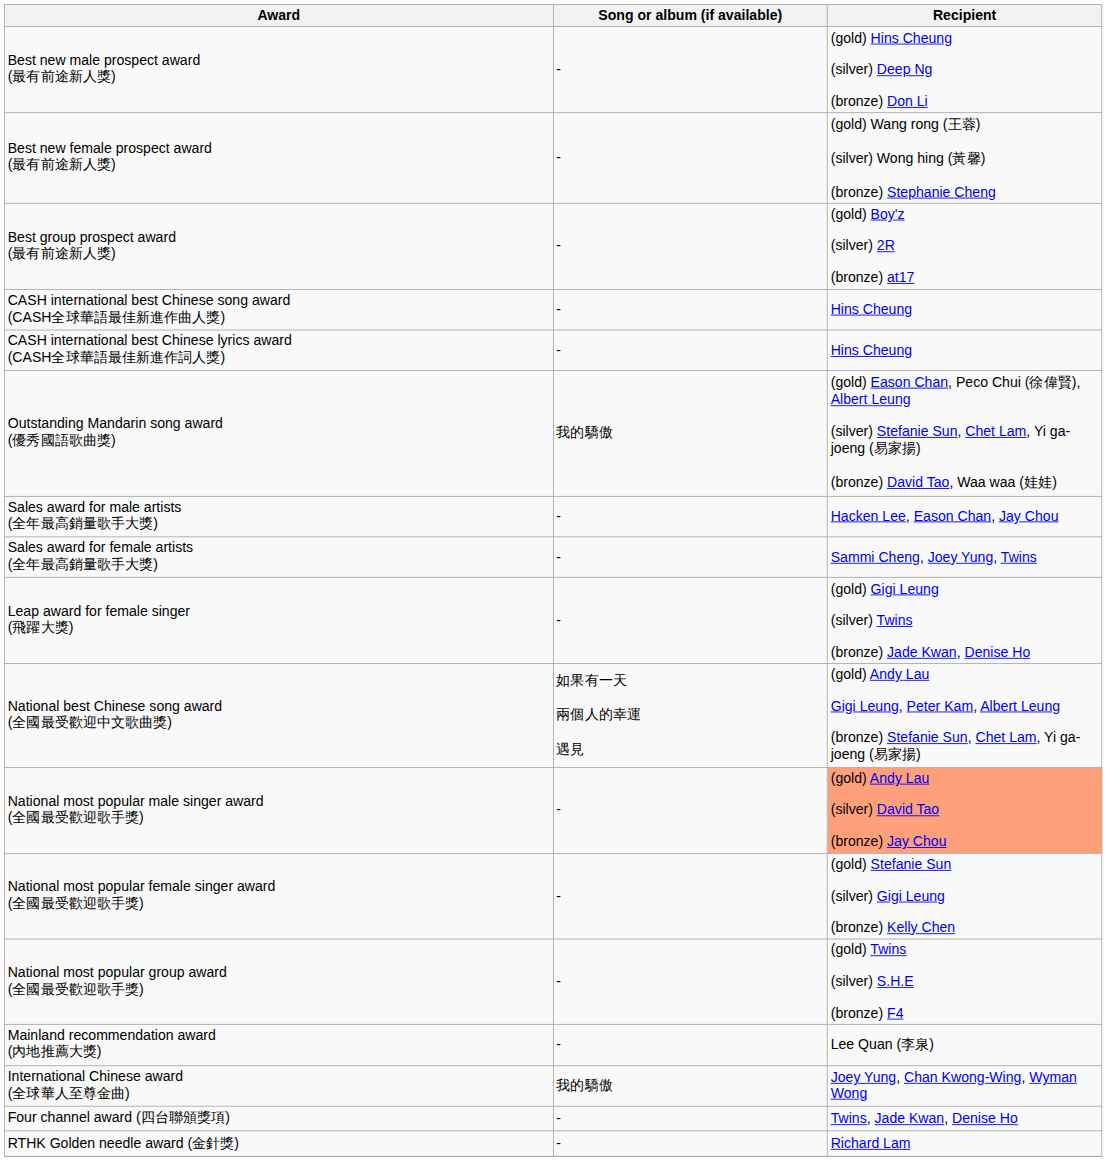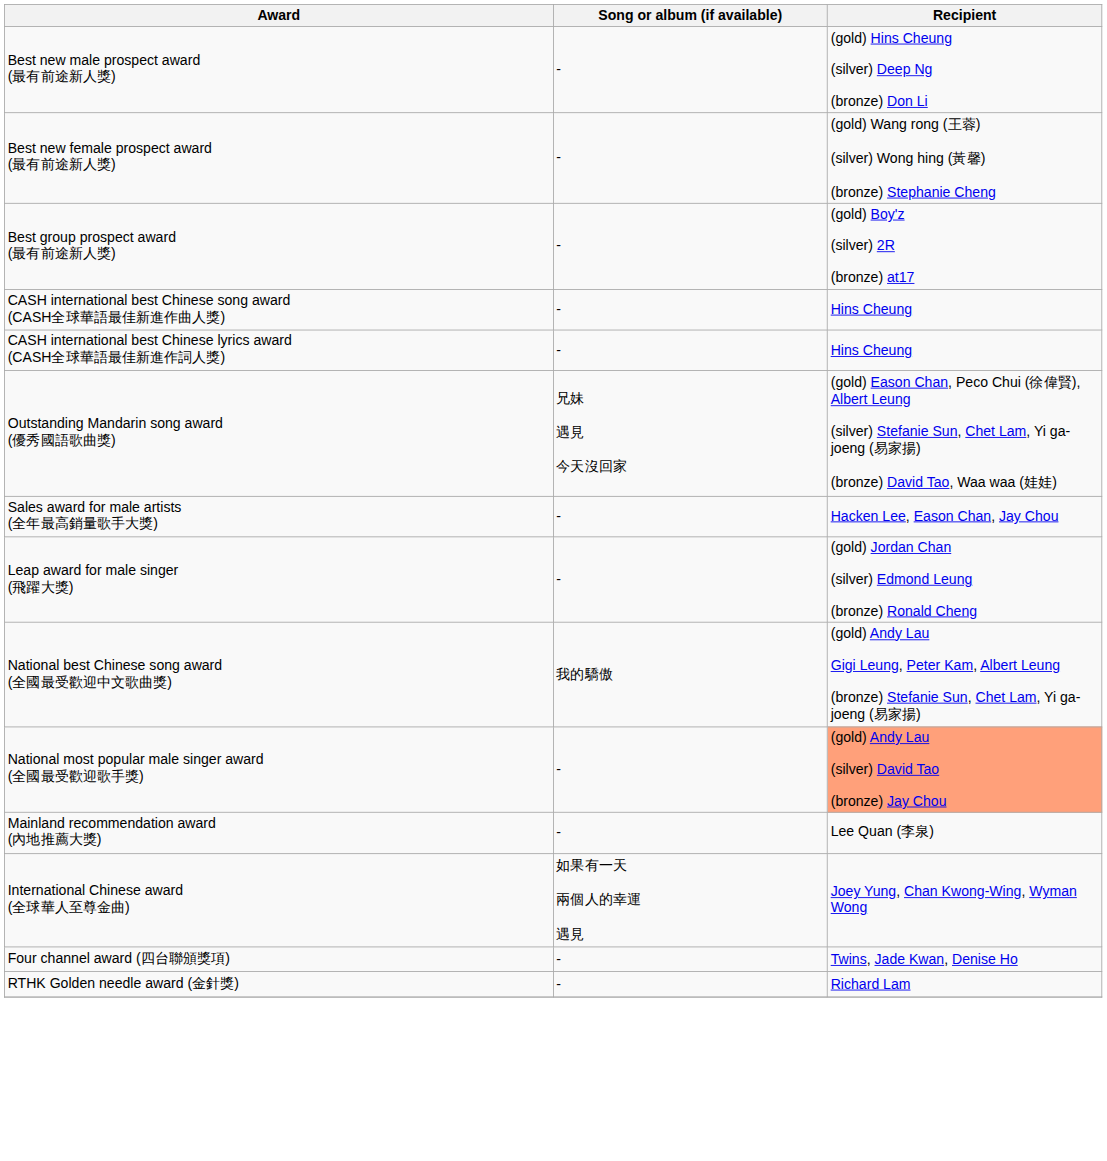 <table class="wikitable">
 <tr>
 <th width=40%>Award</th>
 <th width=20%>Song or album (if available)</th>
 <th width=20%>Recipient</th>
 </tr>
 <tr>
 <td>Best new male prospect award<br>(最有前途新人獎)</td>
 <td>-</td>
 <td>(gold) <a href='#'>Hins Cheung</a><br><br>(silver) <a href='#'>Deep Ng</a><br><br>(bronze) <a href='#'>Don Li</a></td>
 </tr>
 <tr>
 <td>Best new female prospect award<br>(最有前途新人獎)</td>
 <td>-</td>
 <td>(gold) Wang rong (王蓉)<br><br>(silver) Wong hing (黃馨)<br><br>(bronze) <a href='#'>Stephanie Cheng</a></td>
 </tr>
 <tr>
 <td>Best group prospect award<br>(最有前途新人獎)</td>
 <td>-</td>
 <td>(gold) <a href='#'>Boy'z</a><br><br>(silver) <a href='#'>2R</a><br><br>(bronze) <a href='#'>at17</a></td>
 </tr>
 <tr>
 <td>CASH international best Chinese song award<br>(CASH全球華語最佳新進作曲人獎)</td>
 <td>-</td>
 <td><a href='#'>Hins Cheung</a></td>
 </tr>
 <tr>
 <td>CASH international best Chinese lyrics award<br>(CASH全球華語最佳新進作詞人獎)</td>
 <td>-</td>
 <td><a href='#'>Hins Cheung</a></td>
 </tr>
 <tr>
 <td>Outstanding Mandarin song award<br>(優秀國語歌曲獎)</td>
-<td>我的驕傲</td>
+<td>兄妹<br><br>遇見<br><br>今天沒回家</td>
 <td>(gold) <a href='#'>Eason Chan</a>, Peco Chui (徐偉賢), <a href='#'>Albert Leung</a><br><br>(silver) <a href='#'>Stefanie Sun</a>, <a href='#'>Chet Lam</a>, Yi ga-joeng (易家揚)<br><br>(bronze) <a href='#'>David Tao</a>, Waa waa (娃娃)</td>
 </tr>
 <tr>
 <td>Sales award for male artists<br>(全年最高銷量歌手大獎)</td>
 <td>-</td>
 <td><a href='#'>Hacken Lee</a>, <a href='#'>Eason Chan</a>, <a href='#'>Jay Chou</a></td>
 </tr>
 <tr>
-<td>Sales award for female artists<br>(全年最高銷量歌手大獎)</td>
+<td>Leap award for male singer<br>(飛躍大獎)</td>
 <td>-</td>
-<td><a href='#'>Sammi Cheng</a>, <a href='#'>Joey Yung</a>, <a href='#'>Twins</a></td>
-</tr>
-<tr>
-<td>Leap award for female singer<br>(飛躍大獎)</td>
-<td>-</td>
-<td>(gold) <a href='#'>Gigi Leung</a><br><br>(silver) <a href='#'>Twins</a><br><br>(bronze) <a href='#'>Jade Kwan</a>, <a href='#'>Denise Ho</a></td>
+<td>(gold) <a href='#'>Jordan Chan</a><br><br>(silver) <a href='#'>Edmond Leung</a><br><br>(bronze) <a href='#'>Ronald Cheng</a></td>
 </tr>
 <tr>
 <td>National best Chinese song award<br>(全國最受歡迎中文歌曲獎)</td>
-<td>如果有一天<br><br>兩個人的幸運<br><br>遇見</td>
+<td>我的驕傲</td>
 <td>(gold) <a href='#'>Andy Lau</a><br><br><a href='#'>Gigi Leung</a>, <a href='#'>Peter Kam</a>, <a href='#'>Albert Leung</a><br><br>(bronze) <a href='#'>Stefanie Sun</a>, <a href='#'>Chet Lam</a>, Yi ga-joeng (易家揚)</td>
 </tr>
 <tr>
 <td>National most popular male singer award<br>(全國最受歡迎歌手獎)</td>
 <td>-</td>
 <td style="background: lightsalmon;">(gold) <a href='#'>Andy Lau</a><br><br>(silver) <a href='#'>David Tao</a><br><br>(bronze) <a href='#'>Jay Chou</a></td>
 </tr>
 <tr>
-<td>National most popular female singer award<br>(全國最受歡迎歌手獎)</td>
-<td>-</td>
-<td>(gold) <a href='#'>Stefanie Sun</a><br><br>(silver) <a href='#'>Gigi Leung</a><br><br>(bronze) <a href='#'>Kelly Chen</a></td>
-</tr>
-<tr>
-<td>National most popular group award<br>(全國最受歡迎歌手獎)</td>
-<td>-</td>
-<td>(gold) <a href='#'>Twins</a><br><br>(silver) <a href='#'>S.H.E</a><br><br>(bronze) <a href='#'>F4</a></td>
-</tr>
-<tr>
 <td>Mainland recommendation award<br>(內地推薦大獎)</td>
 <td>-</td>
 <td>Lee Quan (李泉)</td>
 </tr>
 <tr>
 <td>International Chinese award<br>(全球華人至尊金曲)</td>
-<td>我的驕傲</td>
+<td>如果有一天<br><br>兩個人的幸運<br><br>遇見</td>
 <td><a href='#'>Joey Yung</a>, <a href='#'>Chan Kwong-Wing</a>, <a href='#'>Wyman Wong</a></td>
 </tr>
 <tr>
 <td>Four channel award (四台聯頒獎項)</td>
 <td>-</td>
 <td><a href='#'>Twins</a>, <a href='#'>Jade Kwan</a>, <a href='#'>Denise Ho</a></td>
 </tr>
 <tr>
 <td>RTHK Golden needle award (金針獎)</td>
 <td>-</td>
 <td><a href='#'>Richard Lam</a></td>
 </tr>
 <tr>
 </tr>
 </table>
